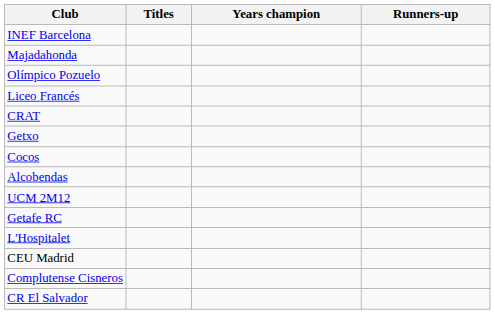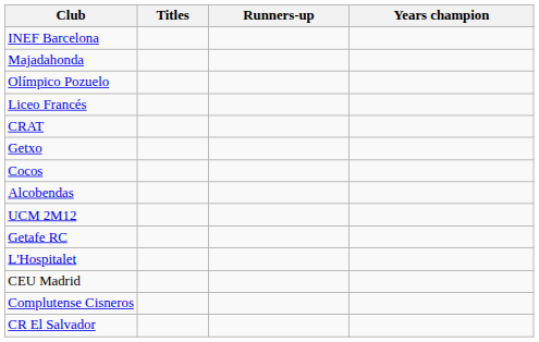 <table class="wikitable sortable" style="text-align: left;">
 <tr>
 <th style="width:25%;">Club</th>
 <th>Titles</th>
+<th>Runners-up</th>
 <th>Years champion</th>
-<th>Runners-up</th>
 </tr>
 <tr>
 <td> <a href='#'>INEF Barcelona</a></td>
 <td></td>
 <td></td>
 <td></td>
 </tr>
 <tr>
 <td> <a href='#'>Majadahonda</a></td>
 <td></td>
 <td></td>
 <td></td>
 </tr>
 <tr>
 <td> <a href='#'>Olímpico Pozuelo</a></td>
 <td></td>
 <td></td>
 <td></td>
 </tr>
 <tr>
 <td> <a href='#'>Liceo Francés</a></td>
 <td></td>
 <td></td>
 <td></td>
 </tr>
 <tr>
 <td> <a href='#'>CRAT</a></td>
 <td></td>
 <td></td>
 <td></td>
 </tr>
 <tr>
 <td> <a href='#'>Getxo</a></td>
 <td></td>
 <td></td>
 <td></td>
 </tr>
 <tr>
 <td> <a href='#'>Cocos</a></td>
 <td></td>
 <td></td>
 <td></td>
 </tr>
 <tr>
 <td> <a href='#'>Alcobendas</a></td>
 <td></td>
 <td></td>
 <td></td>
 </tr>
 <tr>
 <td> <a href='#'>UCM 2M12</a></td>
 <td></td>
 <td></td>
 <td></td>
 </tr>
 <tr>
 <td> <a href='#'>Getafe RC</a></td>
 <td></td>
 <td></td>
 <td></td>
 </tr>
 <tr>
 <td> <a href='#'>L'Hospitalet</a></td>
 <td></td>
 <td></td>
 <td></td>
 </tr>
 <tr>
 <td> CEU Madrid</td>
 <td></td>
 <td></td>
 <td></td>
 </tr>
 <tr>
 <td> <a href='#'>Complutense Cisneros</a></td>
 <td></td>
 <td></td>
 <td></td>
 </tr>
 <tr>
 <td> <a href='#'>CR El Salvador</a></td>
 <td></td>
 <td></td>
 <td></td>
 </tr>
 </table>
